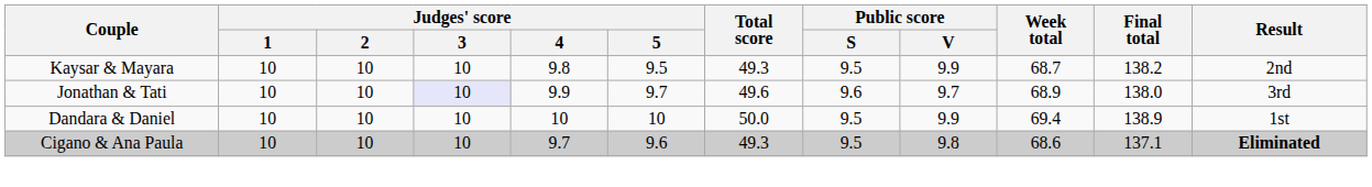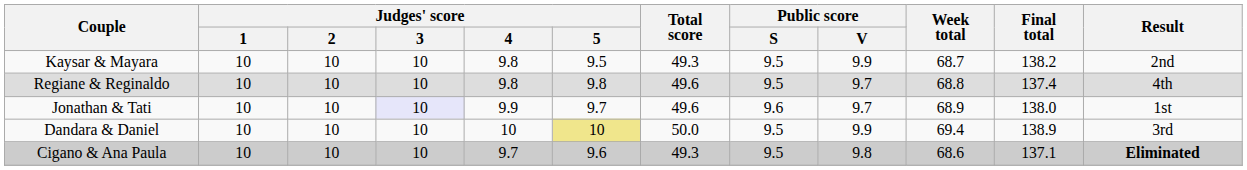 <table class="wikitable" style="font-size:100%; line-height:16px; text-align:center" width="100%">
 <tr>
 <th rowspan=2 width="11.0%">Couple</th>
 <th colspan=5 width="25.0%">Judges' score</th>
 <th rowspan=2 width="05.0%">Total<br>score</th>
 <th colspan=2 width="10.0%">Public score</th>
 <th rowspan=2 width="05.0%">Week<br>total</th>
 <th rowspan=2 width="05.0%">Final<br>total</th>
 <th rowspan=2 width="09.0%">Result</th>
 </tr>
 <tr>
 <th width="05.0%">1</th>
 <th width="05.0%">2</th>
 <th width="05.0%">3</th>
 <th width="05.0%">4</th>
 <th width="05.0%">5</th>
 <th width="05.0%">S</th>
 <th width="05.0%">V</th>
 </tr>
 <tr>
 <td>Kaysar & Mayara</td>
 <td>10</td>
 <td>10</td>
 <td>10</td>
 <td>9.8</td>
 <td>9.5</td>
 <td>49.3</td>
 <td>9.5</td>
 <td>9.9</td>
 <td>68.7</td>
 <td>138.2</td>
 <td>2nd</td>
 </tr>
+<tr bgcolor=DDDDDD>
+<td>Regiane & Reginaldo</td>
+<td>10</td>
+<td>10</td>
+<td>10</td>
+<td>9.8</td>
+<td>9.8</td>
+<td>49.6</td>
+<td>9.5</td>
+<td>9.7</td>
+<td>68.8</td>
+<td>137.4</td>
+<td>4th</td>
+</tr>
 <tr>
 <td>Jonathan & Tati</td>
 <td>10</td>
 <td>10</td>
 <td style="background: lavender;">10</td>
 <td>9.9</td>
 <td>9.7</td>
 <td>49.6</td>
 <td>9.6</td>
 <td>9.7</td>
 <td>68.9</td>
 <td>138.0</td>
-<td>3rd</td>
+<td>1st</td>
 </tr>
 <tr>
 <td>Dandara & Daniel</td>
 <td>10</td>
 <td>10</td>
 <td>10</td>
 <td>10</td>
-<td>10</td>
+<td style="background: khaki;">10</td>
 <td>50.0</td>
 <td>9.5</td>
 <td>9.9</td>
 <td>69.4</td>
 <td>138.9</td>
-<td>1st</td>
+<td>3rd</td>
 </tr>
 <tr bgcolor=CCCCCC>
 <td>Cigano & Ana Paula</td>
 <td>10</td>
 <td>10</td>
 <td>10</td>
 <td>9.7</td>
 <td>9.6</td>
 <td>49.3</td>
 <td>9.5</td>
 <td>9.8</td>
 <td>68.6</td>
 <td>137.1</td>
 <td><strong>Eliminated</strong></td>
 </tr>
 <tr>
 </tr>
 </table>
